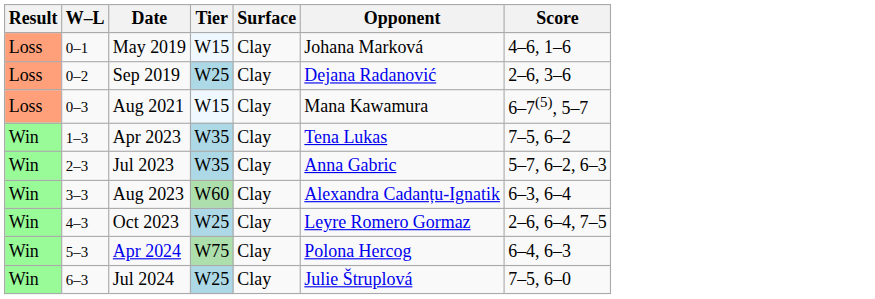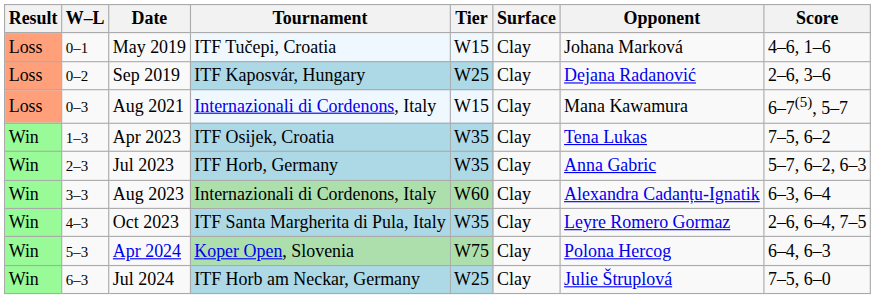 <table class="sortable wikitable">
 <tr>
 <th>Result</th>
 <th class="unsortable">W–L</th>
 <th>Date</th>
+<th>Tournament</th>
 <th>Tier</th>
 <th>Surface</th>
 <th>Opponent</th>
 <th class="unsortable">Score</th>
 </tr>
 <tr>
 <td style="background:#ffa07a;">Loss</td>
 <td><small>0–1</small></td>
 <td>May 2019</td>
+<td style="background:#f0f8ff;">ITF Tučepi, Croatia</td>
 <td style="background:#f0f8ff;">W15</td>
 <td>Clay</td>
 <td> Johana Marková</td>
 <td>4–6, 1–6</td>
 </tr>
 <tr>
 <td style="background:#ffa07a;">Loss</td>
 <td><small>0–2</small></td>
 <td>Sep 2019</td>
+<td style="background:lightblue">ITF Kaposvár, Hungary</td>
 <td style="background:lightblue">W25</td>
 <td>Clay</td>
 <td> <a href='#'>Dejana Radanović</a></td>
 <td>2–6, 3–6</td>
 </tr>
 <tr>
 <td style="background:#ffa07a;">Loss</td>
 <td><small>0–3</small></td>
 <td>Aug 2021</td>
+<td style="background:#f0f8ff;"><a href='#'>Internazionali di Cordenons</a>, Italy</td>
 <td style="background:#f0f8ff;">W15</td>
 <td>Clay</td>
 <td> Mana Kawamura</td>
 <td>6–7<sup>(5)</sup>, 5–7</td>
 </tr>
 <tr>
 <td style="background:#98fb98;">Win</td>
 <td><small>1–3</small></td>
 <td>Apr 2023</td>
+<td style="background:lightblue">ITF Osijek, Croatia</td>
 <td style="background:lightblue">W35</td>
 <td>Clay</td>
 <td> <a href='#'>Tena Lukas</a></td>
 <td>7–5, 6–2</td>
 </tr>
 <tr>
 <td style="background:#98fb98;">Win</td>
 <td><small>2–3</small></td>
 <td>Jul 2023</td>
+<td style="background:lightblue">ITF Horb, Germany</td>
 <td style="background:lightblue">W35</td>
 <td>Clay</td>
 <td> <a href='#'>Anna Gabric</a></td>
 <td>5–7, 6–2, 6–3</td>
 </tr>
 <tr>
 <td style="background:#98fb98;">Win</td>
 <td><small>3–3</small></td>
 <td>Aug 2023</td>
+<td style="background:#addfad;">Internazionali di Cordenons, Italy</td>
 <td style="background:#addfad;">W60</td>
 <td>Clay</td>
 <td> <a href='#'>Alexandra Cadanțu-Ignatik</a></td>
 <td>6–3, 6–4</td>
 </tr>
 <tr>
 <td style="background:#98fb98;">Win</td>
 <td><small>4–3</small></td>
 <td>Oct 2023</td>
-<td style="background:lightblue;">W25</td>
+<td style="background:lightblue;">ITF Santa Margherita di Pula, Italy</td>
+<td style="background:lightblue">W35</td>
 <td>Clay</td>
 <td> <a href='#'>Leyre Romero Gormaz</a></td>
 <td>2–6, 6–4, 7–5</td>
 </tr>
 <tr>
 <td style="background:#98fb98;">Win</td>
 <td><small>5–3</small></td>
 <td><a href='#'>Apr 2024</a></td>
+<td style="background:#addfad;"><a href='#'>Koper Open</a>, Slovenia</td>
 <td style="background:#addfad;">W75</td>
 <td>Clay</td>
 <td> <a href='#'>Polona Hercog</a></td>
 <td>6–4, 6–3</td>
 </tr>
 <tr>
 <td style="background:#98fb98;">Win</td>
 <td><small>6–3</small></td>
 <td>Jul 2024</td>
+<td style="background:lightblue">ITF Horb am Neckar, Germany</td>
 <td style="background:lightblue">W25</td>
 <td>Clay</td>
 <td> <a href='#'>Julie Štruplová</a></td>
 <td>7–5, 6–0</td>
 </tr>
 </table>
